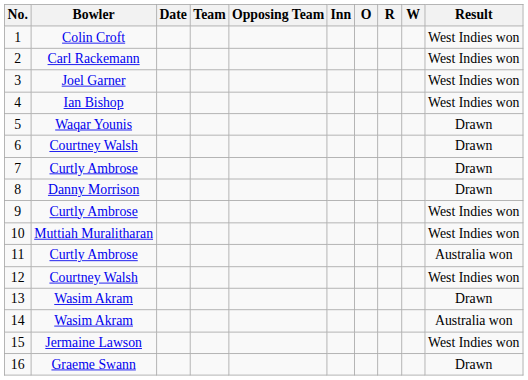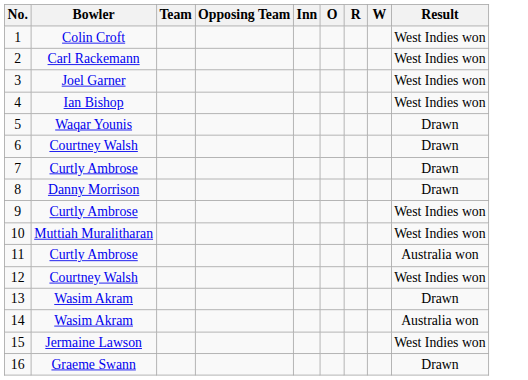 <table class="wikitable sortable">
 <tr align=center>
 <th>No.</th>
 <th>Bowler</th>
-<th>Date</th>
 <th>Team</th>
 <th>Opposing Team</th>
 <th scope="col" style="width:20px;">Inn</th>
 <th scope="col" style="width:20px;">O</th>
 <th scope="col" style="width:20px;">R</th>
 <th scope="col" style="width:20px;">W</th>
 <th>Result</th>
 </tr>
 <tr align="center">
 <td>1</td>
 <td><a href='#'>Colin Croft</a></td>
 <td></td>
 <td></td>
 <td></td>
 <td></td>
 <td></td>
 <td></td>
-<td></td>
 <td>West Indies won</td>
 </tr>
 <tr align="center">
 <td>2</td>
 <td><a href='#'>Carl Rackemann</a></td>
-<td></td>
 <td></td>
 <td></td>
 <td></td>
 <td></td>
 <td></td>
 <td></td>
 <td>West Indies won</td>
 </tr>
 <tr align="center">
 <td>3</td>
 <td><a href='#'>Joel Garner</a></td>
 <td></td>
 <td></td>
 <td></td>
 <td></td>
 <td></td>
 <td></td>
-<td></td>
 <td>West Indies won</td>
 </tr>
 <tr align="center">
 <td>4</td>
 <td><a href='#'>Ian Bishop</a></td>
-<td></td>
 <td></td>
 <td></td>
 <td></td>
 <td></td>
 <td></td>
 <td></td>
 <td>West Indies won</td>
 </tr>
 <tr align="center">
 <td>5</td>
 <td><a href='#'>Waqar Younis</a></td>
 <td></td>
 <td></td>
 <td></td>
 <td></td>
 <td></td>
 <td></td>
-<td></td>
 <td>Drawn</td>
 </tr>
 <tr align="center">
 <td>6</td>
 <td><a href='#'>Courtney Walsh</a></td>
-<td></td>
 <td></td>
 <td></td>
 <td></td>
 <td></td>
 <td></td>
 <td></td>
 <td>Drawn</td>
 </tr>
 <tr align="center">
 <td>7</td>
 <td><a href='#'>Curtly Ambrose</a></td>
 <td></td>
 <td></td>
 <td></td>
 <td></td>
 <td></td>
 <td></td>
-<td></td>
 <td>Drawn</td>
 </tr>
 <tr align="center">
 <td>8</td>
 <td><a href='#'>Danny Morrison</a></td>
-<td></td>
 <td></td>
 <td></td>
 <td></td>
 <td></td>
 <td></td>
 <td></td>
 <td>Drawn</td>
 </tr>
 <tr align="center">
 <td>9</td>
 <td><a href='#'>Curtly Ambrose</a></td>
 <td></td>
 <td></td>
 <td></td>
 <td></td>
 <td></td>
 <td></td>
-<td></td>
 <td>West Indies won</td>
 </tr>
 <tr align="center">
 <td>10</td>
 <td><a href='#'>Muttiah Muralitharan</a></td>
-<td></td>
 <td></td>
 <td></td>
 <td></td>
 <td></td>
 <td></td>
 <td></td>
 <td>West Indies won</td>
 </tr>
 <tr align="center">
 <td>11</td>
 <td><a href='#'>Curtly Ambrose</a></td>
 <td></td>
 <td></td>
 <td></td>
 <td></td>
 <td></td>
 <td></td>
-<td></td>
 <td>Australia won</td>
 </tr>
 <tr align="center">
 <td>12</td>
 <td><a href='#'>Courtney Walsh</a></td>
-<td></td>
 <td></td>
 <td></td>
 <td></td>
 <td></td>
 <td></td>
 <td></td>
 <td>West Indies won</td>
 </tr>
 <tr align="center">
 <td>13</td>
 <td><a href='#'>Wasim Akram</a></td>
 <td></td>
 <td></td>
 <td></td>
 <td></td>
 <td></td>
 <td></td>
-<td></td>
 <td>Drawn</td>
 </tr>
 <tr align="center">
 <td>14</td>
 <td><a href='#'>Wasim Akram</a></td>
-<td></td>
 <td></td>
 <td></td>
 <td></td>
 <td></td>
 <td></td>
 <td></td>
 <td>Australia won</td>
 </tr>
 <tr align="center">
 <td>15</td>
 <td><a href='#'>Jermaine Lawson</a></td>
 <td></td>
 <td></td>
 <td></td>
 <td></td>
 <td></td>
 <td></td>
-<td></td>
 <td>West Indies won</td>
 </tr>
 <tr align="center">
 <td>16</td>
 <td><a href='#'>Graeme Swann</a></td>
 <td></td>
 <td></td>
 <td></td>
 <td></td>
 <td></td>
 <td></td>
-<td></td>
 <td>Drawn</td>
 </tr>
 </table>
